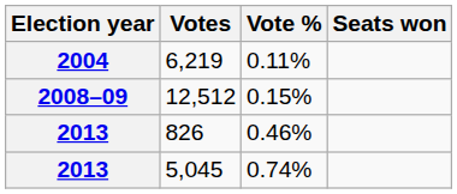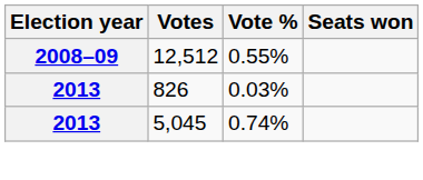 <table class="sortable wikitable">
 <tr>
 <th>Election year</th>
 <th>Votes</th>
 <th>Vote %</th>
 <th>Seats won</th>
 </tr>
 <tr>
-<th><a href='#'>2004</a></th>
-<td>6,219</td>
-<td>0.11%</td>
-<td></td>
-</tr>
-<tr>
 <th><a href='#'>2008–09</a></th>
 <td>12,512</td>
-<td>0.15%</td>
+<td>0.55%</td>
 <td></td>
 </tr>
 <tr>
 <th><a href='#'>2013</a></th>
 <td>826</td>
-<td>0.46%</td>
+<td>0.03%</td>
 <td></td>
 </tr>
 <tr>
 <th><a href='#'>2013</a></th>
 <td>5,045</td>
 <td>0.74%</td>
 <td></td>
 </tr>
 </table>
